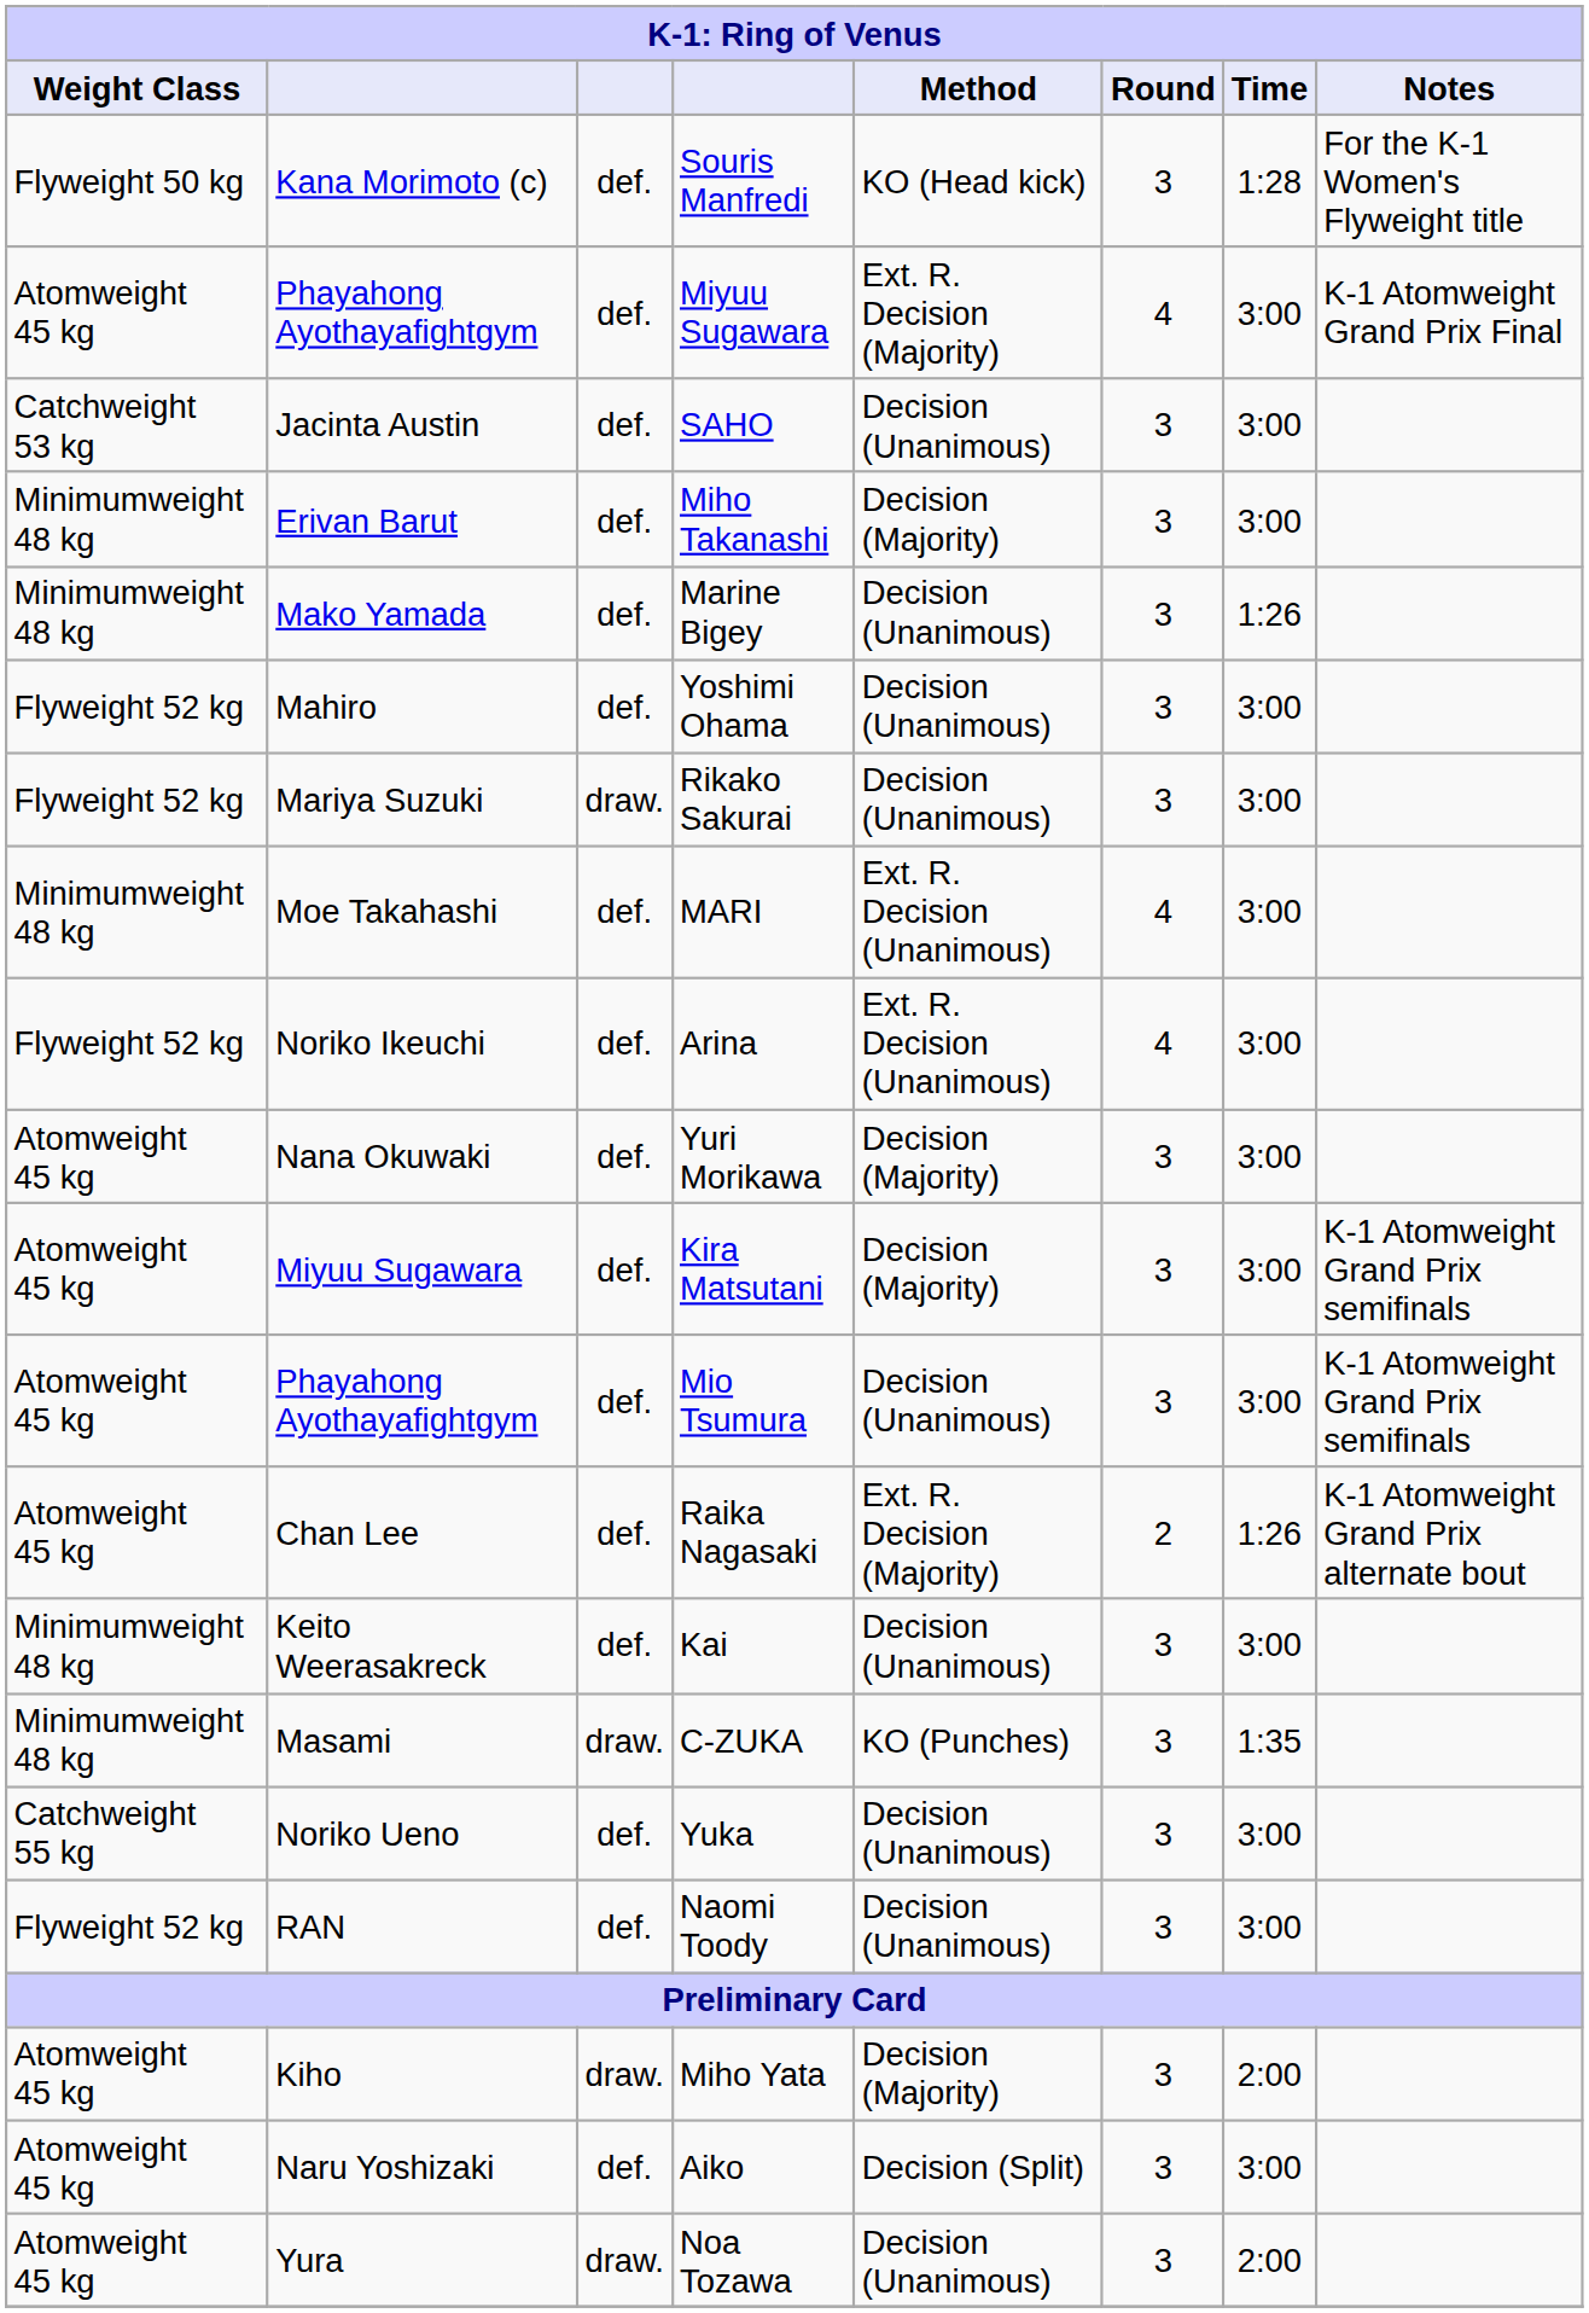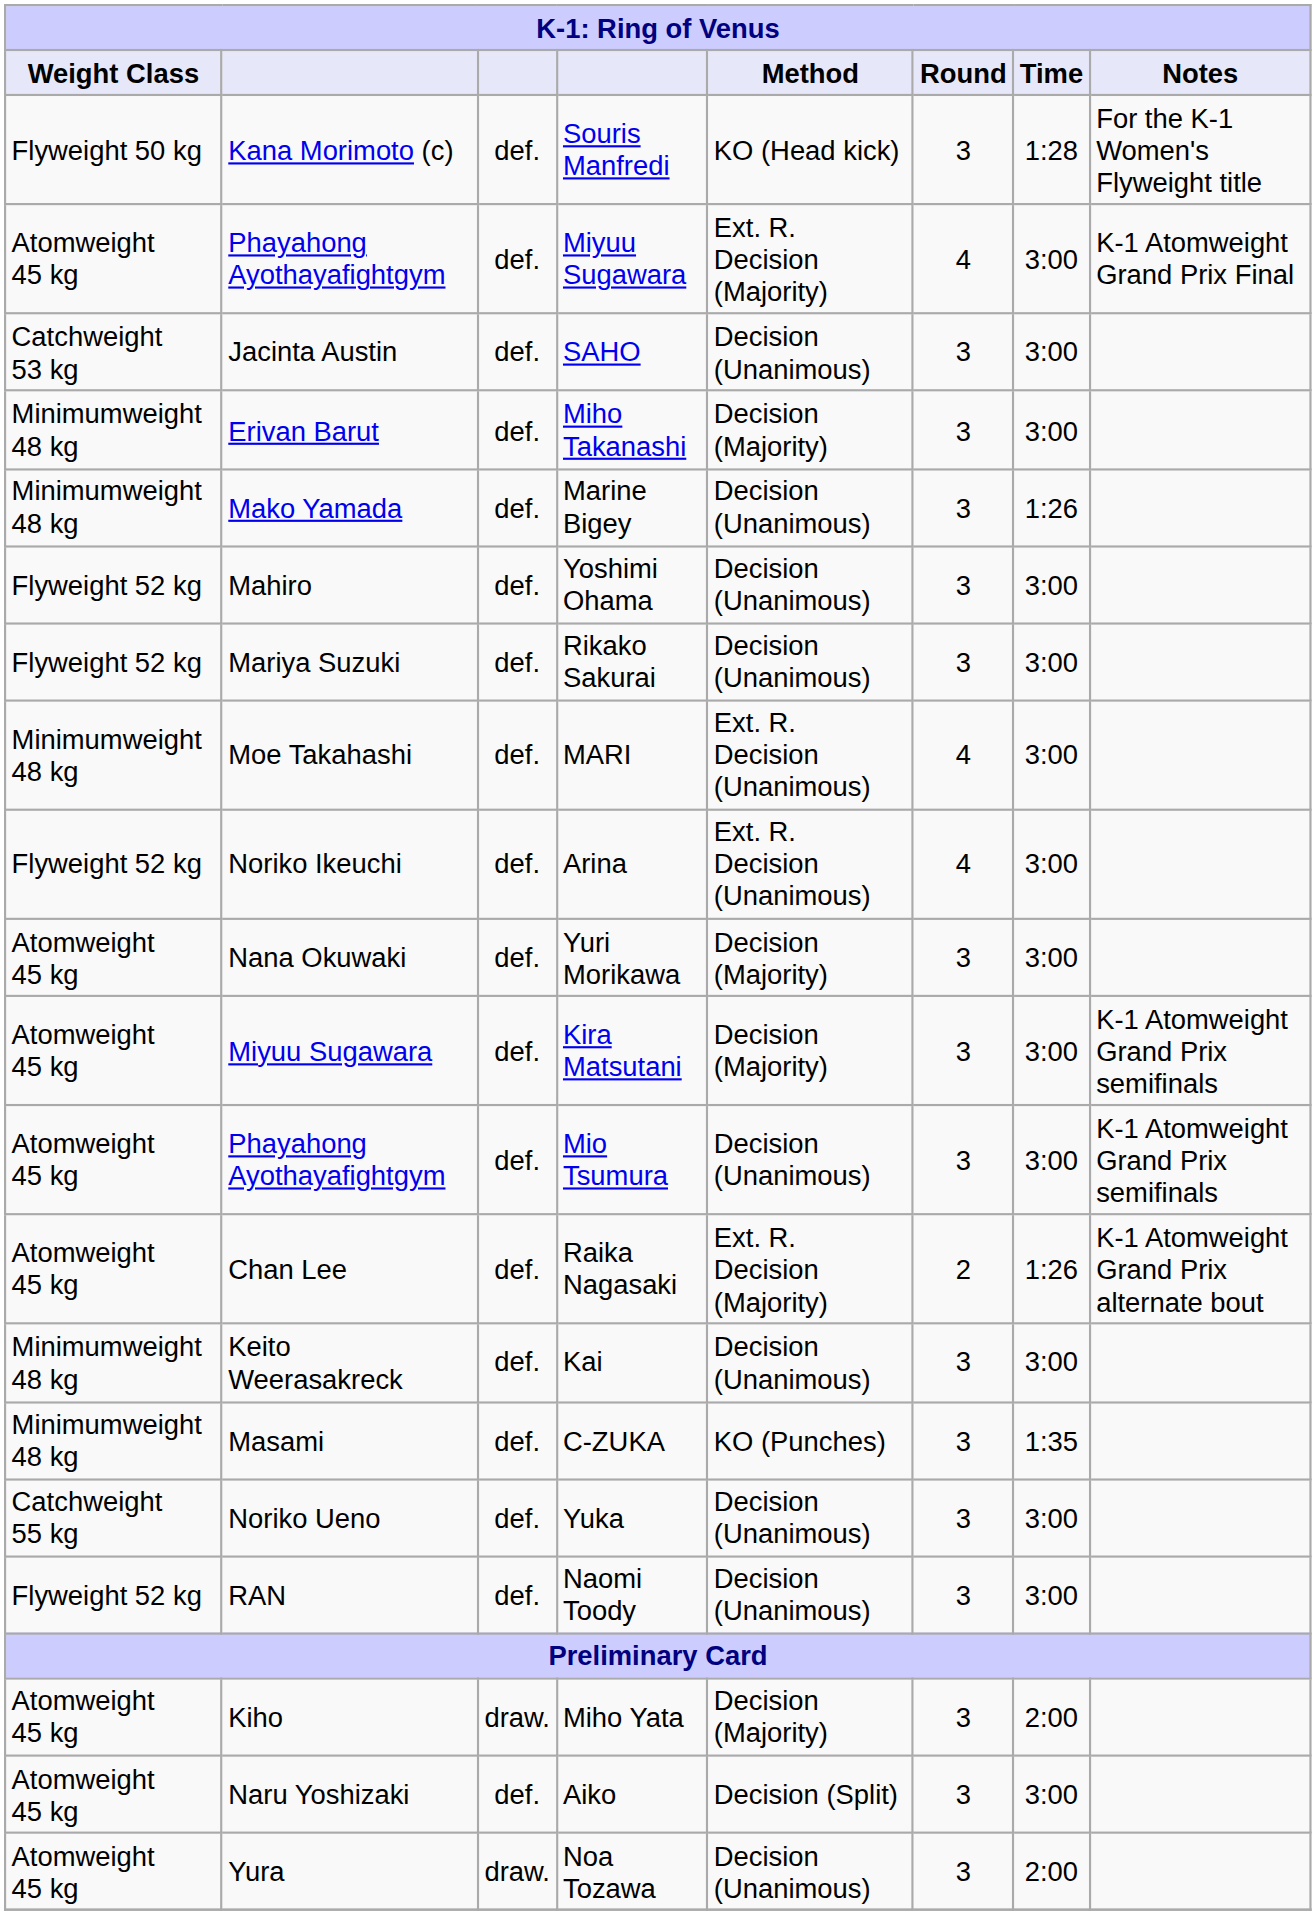 <table class="wikitable" style="font-size: 80%;">
 <tr>
 <th colspan="8" style="background-color: #ccf; color: #000080; text-align: center;"><strong>K-1: Ring of Venus</strong></th>
 </tr>
 <tr>
 <th colspan="1" style="background-color: #E6E8FA; color: #000000; text-align: center;">Weight Class</th>
 <th colspan="1" style="background-color: #E6E8FA; color: #000000; text-align: center;"></th>
 <th colspan="1" style="background-color: #E6E8FA; color: #000000; text-align: center;"></th>
 <th colspan="1" style="background-color: #E6E8FA; color: #000000; text-align: center;"></th>
 <th colspan="1" style="background-color: #E6E8FA; color: #000000; text-align: center;">Method</th>
 <th colspan="1" style="background-color: #E6E8FA; color: #000000; text-align: center;">Round</th>
 <th colspan="1" style="background-color: #E6E8FA; color: #000000; text-align: center;">Time</th>
 <th colspan="1" style="background-color: #E6E8FA; color: #000000; text-align: center;">Notes</th>
 </tr>
 <tr>
 <td>Flyweight 50 kg</td>
 <td> <a href='#'>Kana Morimoto</a> (c)</td>
 <td align=center>def.</td>
 <td> <a href='#'>Souris Manfredi</a></td>
 <td>KO (Head kick)</td>
 <td align=center>3</td>
 <td align=center>1:28</td>
 <td>For the K-1 Women's Flyweight title</td>
 </tr>
 <tr>
 <td>Atomweight 45 kg</td>
 <td> <a href='#'>Phayahong Ayothayafightgym</a></td>
 <td align=center>def.</td>
 <td> <a href='#'>Miyuu Sugawara</a></td>
 <td>Ext. R. Decision (Majority)</td>
 <td align=center>4</td>
 <td align=center>3:00</td>
 <td>K-1 Atomweight Grand Prix Final</td>
 </tr>
 <tr>
 <td>Catchweight 53 kg</td>
 <td> Jacinta Austin</td>
 <td align=center>def.</td>
 <td> <a href='#'>SAHO</a></td>
 <td>Decision (Unanimous)</td>
 <td align=center>3</td>
 <td align=center>3:00</td>
 <td></td>
 </tr>
 <tr>
 <td>Minimumweight 48 kg</td>
 <td> <a href='#'>Erivan Barut</a></td>
 <td align=center>def.</td>
 <td> <a href='#'>Miho Takanashi</a></td>
 <td>Decision (Majority)</td>
 <td align=center>3</td>
 <td align=center>3:00</td>
 <td></td>
 </tr>
 <tr>
 <td>Minimumweight 48 kg</td>
 <td> <a href='#'>Mako Yamada</a></td>
 <td align=center>def.</td>
 <td> Marine Bigey</td>
 <td>Decision (Unanimous)</td>
 <td align=center>3</td>
 <td align=center>1:26</td>
 <td></td>
 </tr>
 <tr>
 <td>Flyweight 52 kg</td>
 <td> Mahiro</td>
 <td align=center>def.</td>
 <td> Yoshimi Ohama</td>
 <td>Decision (Unanimous)</td>
 <td align=center>3</td>
 <td align=center>3:00</td>
 <td></td>
 </tr>
 <tr>
 <td>Flyweight 52 kg</td>
 <td> Mariya Suzuki</td>
-<td align=center>draw.</td>
+<td align=center>def.</td>
 <td> Rikako Sakurai</td>
 <td>Decision (Unanimous)</td>
 <td align=center>3</td>
 <td align=center>3:00</td>
 <td></td>
 </tr>
 <tr>
 <td>Minimumweight 48 kg</td>
 <td> Moe Takahashi</td>
 <td align=center>def.</td>
 <td> MARI</td>
 <td>Ext. R. Decision (Unanimous)</td>
 <td align=center>4</td>
 <td align=center>3:00</td>
 <td></td>
 </tr>
 <tr>
 <td>Flyweight 52 kg</td>
 <td> Noriko Ikeuchi</td>
 <td align=center>def.</td>
 <td> Arina</td>
 <td>Ext. R. Decision (Unanimous)</td>
 <td align=center>4</td>
 <td align=center>3:00</td>
 <td></td>
 </tr>
 <tr>
 <td>Atomweight 45 kg</td>
 <td> Nana Okuwaki</td>
 <td align=center>def.</td>
 <td> Yuri Morikawa</td>
 <td>Decision (Majority)</td>
 <td align=center>3</td>
 <td align=center>3:00</td>
 <td></td>
 </tr>
 <tr>
 <td>Atomweight 45 kg</td>
 <td> <a href='#'>Miyuu Sugawara</a></td>
 <td align=center>def.</td>
 <td> <a href='#'>Kira Matsutani</a></td>
 <td>Decision (Majority)</td>
 <td align=center>3</td>
 <td align=center>3:00</td>
 <td>K-1 Atomweight Grand Prix semifinals</td>
 </tr>
 <tr>
 <td>Atomweight 45 kg</td>
 <td> <a href='#'>Phayahong Ayothayafightgym</a></td>
 <td align=center>def.</td>
 <td> <a href='#'>Mio Tsumura</a></td>
 <td>Decision (Unanimous)</td>
 <td align=center>3</td>
 <td align=center>3:00</td>
 <td>K-1 Atomweight Grand Prix semifinals</td>
 </tr>
 <tr>
 <td>Atomweight 45 kg</td>
 <td> Chan Lee</td>
 <td align=center>def.</td>
 <td> Raika Nagasaki</td>
 <td>Ext. R. Decision (Majority)</td>
 <td align=center>2</td>
 <td align=center>1:26</td>
 <td>K-1 Atomweight Grand Prix alternate bout</td>
 </tr>
 <tr>
 <td>Minimumweight 48 kg</td>
 <td> Keito Weerasakreck</td>
 <td align=center>def.</td>
 <td> Kai</td>
 <td>Decision (Unanimous)</td>
 <td align=center>3</td>
 <td align=center>3:00</td>
 <td></td>
 </tr>
 <tr>
 <td>Minimumweight 48 kg</td>
 <td> Masami</td>
-<td align=center>draw.</td>
+<td align=center>def.</td>
 <td> C-ZUKA</td>
 <td>KO (Punches)</td>
 <td align=center>3</td>
 <td align=center>1:35</td>
 <td></td>
 </tr>
 <tr>
 <td>Catchweight 55 kg</td>
 <td> Noriko Ueno</td>
 <td align=center>def.</td>
 <td> Yuka</td>
 <td>Decision (Unanimous)</td>
 <td align=center>3</td>
 <td align=center>3:00</td>
 <td></td>
 </tr>
 <tr>
 <td>Flyweight 52 kg</td>
 <td> RAN</td>
 <td align=center>def.</td>
 <td> Naomi Toody</td>
 <td>Decision (Unanimous)</td>
 <td align=center>3</td>
 <td align=center>3:00</td>
 <td></td>
 </tr>
 <tr>
 <th colspan="8" style="background-color: #ccf; color: #000080; text-align: center;"><strong>Preliminary Card</strong></th>
 </tr>
 <tr>
 <td>Atomweight 45 kg</td>
 <td> Kiho</td>
 <td align=center>draw.</td>
 <td> Miho Yata</td>
 <td>Decision (Majority)</td>
 <td align=center>3</td>
 <td align=center>2:00</td>
 <td></td>
 </tr>
 <tr>
 <td>Atomweight 45 kg</td>
 <td> Naru Yoshizaki</td>
 <td align=center>def.</td>
 <td> Aiko</td>
 <td>Decision (Split)</td>
 <td align=center>3</td>
 <td align=center>3:00</td>
 <td></td>
 </tr>
 <tr>
 <td>Atomweight 45 kg</td>
 <td> Yura</td>
 <td align=center>draw.</td>
 <td> Noa Tozawa</td>
 <td>Decision (Unanimous)</td>
 <td align=center>3</td>
 <td align=center>2:00</td>
 <td></td>
 </tr>
 <tr>
 </tr>
 </table>
